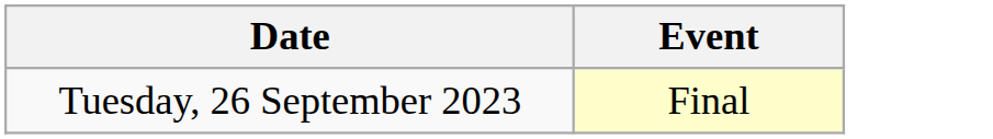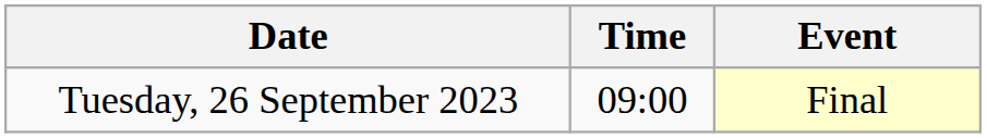 <table class = "wikitable" style="text-align:center;">
 <tr>
 <th width=220>Date</th>
+<th width=50>Time</th>
 <th width=100>Event</th>
 </tr>
 <tr>
 <td>Tuesday, 26 September 2023</td>
+<td>09:00</td>
 <td bgcolor=ffffcc>Final</td>
 </tr>
 </table>
